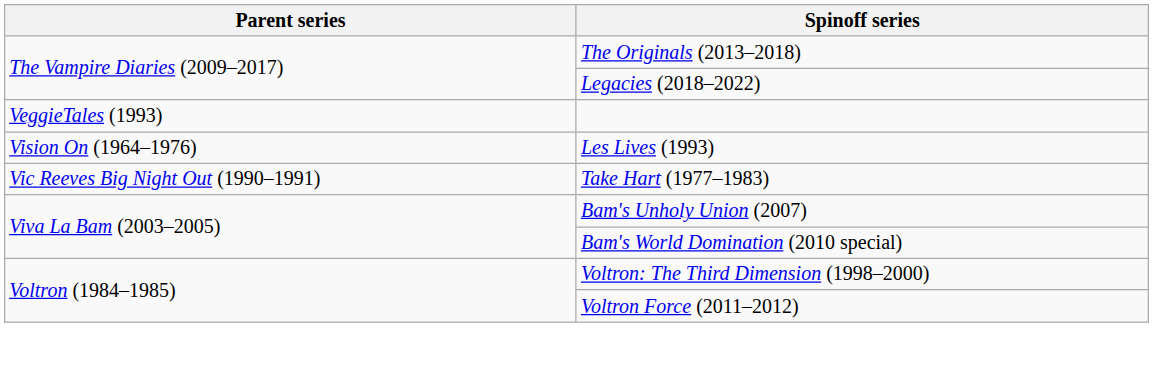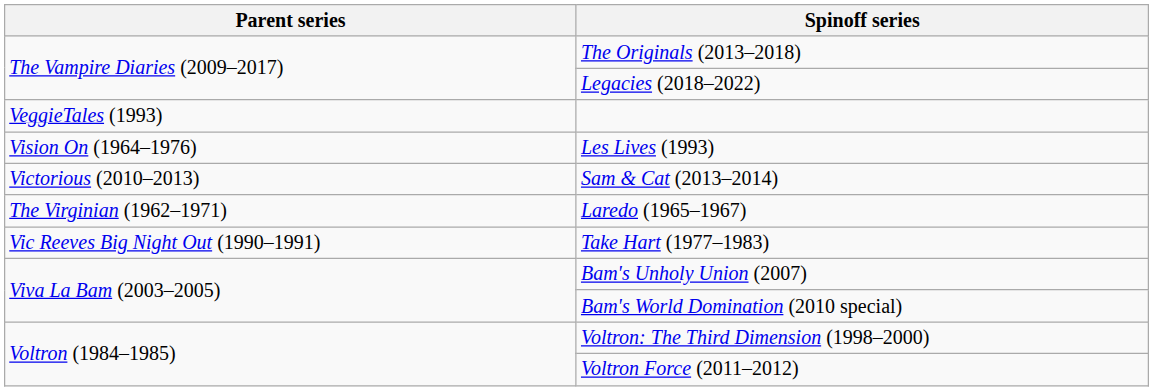 <table class="wikitable">
 <tr>
 <th width="450">Parent series</th>
 <th width="450">Spinoff series</th>
 </tr>
 <tr>
 <td rowspan="2"><em><a href='#'>The Vampire Diaries</a></em> (2009–2017)</td>
 <td><em><a href='#'>The Originals</a></em> (2013–2018)</td>
 </tr>
 <tr>
 <td><em><a href='#'>Legacies</a></em> (2018–2022)</td>
 </tr>
 <tr>
 <td><em><a href='#'>VeggieTales</a></em> (1993)</td>
 <td></td>
 </tr>
 <tr>
 <td><em><a href='#'>Vision On</a></em> (1964–1976)</td>
 <td><em><a href='#'>Les Lives</a></em> (1993)</td>
 </tr>
 <tr>
+<td><em><a href='#'>Victorious</a></em> (2010–2013)</td>
+<td><em><a href='#'>Sam & Cat</a></em> (2013–2014)</td>
+</tr>
+<tr>
+<td><em><a href='#'>The Virginian</a></em> (1962–1971)</td>
+<td><em><a href='#'>Laredo</a></em> (1965–1967)</td>
+</tr>
+<tr>
 <td><em><a href='#'>Vic Reeves Big Night Out</a></em> (1990–1991)</td>
 <td><em><a href='#'>Take Hart</a></em> (1977–1983)</td>
 </tr>
 <tr>
 <td rowspan="2"><em><a href='#'>Viva La Bam</a></em> (2003–2005)</td>
 <td><em><a href='#'>Bam's Unholy Union</a></em> (2007)</td>
 </tr>
 <tr>
 <td><em><a href='#'>Bam's World Domination</a></em> (2010 special)</td>
 </tr>
 <tr>
 <td rowspan="2"><em><a href='#'>Voltron</a></em> (1984–1985)</td>
 <td><em><a href='#'>Voltron: The Third Dimension</a></em> (1998–2000)</td>
 </tr>
 <tr>
 <td><em><a href='#'>Voltron Force</a></em> (2011–2012)</td>
 </tr>
 </table>
